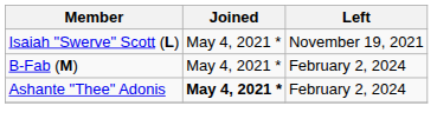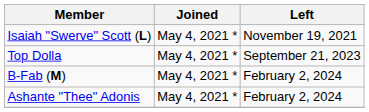 <table class="wikitable">
 <tr>
 <th>Member</th>
 <th>Joined</th>
 <th>Left</th>
 </tr>
 <tr>
 <td><a href='#'>Isaiah "Swerve" Scott</a> (<strong>L</strong>)</td>
 <td>May 4, 2021 *</td>
 <td>November 19, 2021</td>
 </tr>
 <tr>
+<td><a href='#'>Top Dolla</a></td>
+<td>May 4, 2021 *</td>
+<td>September 21, 2023</td>
+</tr>
+<tr>
 <td><a href='#'>B-Fab</a> (<strong>M</strong>)</td>
 <td>May 4, 2021 *</td>
 <td>February 2, 2024</td>
 </tr>
 <tr>
 <td><a href='#'>Ashante "Thee" Adonis</a></td>
-<td><strong>May 4, 2021 *</strong></td>
+<td>May 4, 2021 *</td>
 <td>February 2, 2024</td>
 </tr>
 <tr>
 </tr>
 </table>
